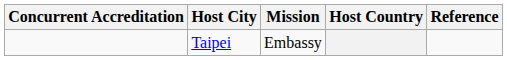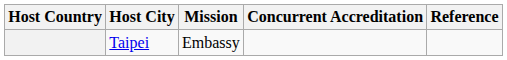 <table class="wikitable sortable">
 <tr>
-<th scope="col">Concurrent Accreditation</th>
+<th scope="col">Host Country</th>
 <th scope="col">Host City</th>
 <th scope="col">Mission</th>
-<th scope="col">Host Country</th>
+<th scope="col">Concurrent Accreditation</th>
 <th scope="col">Reference</th>
 </tr>
 <tr>
-<td></td>
+<th scope="row"></th>
 <td><a href='#'>Taipei</a></td>
 <td>Embassy</td>
-<th scope="row"></th>
+<td></td>
 <td></td>
 </tr>
 </table>
